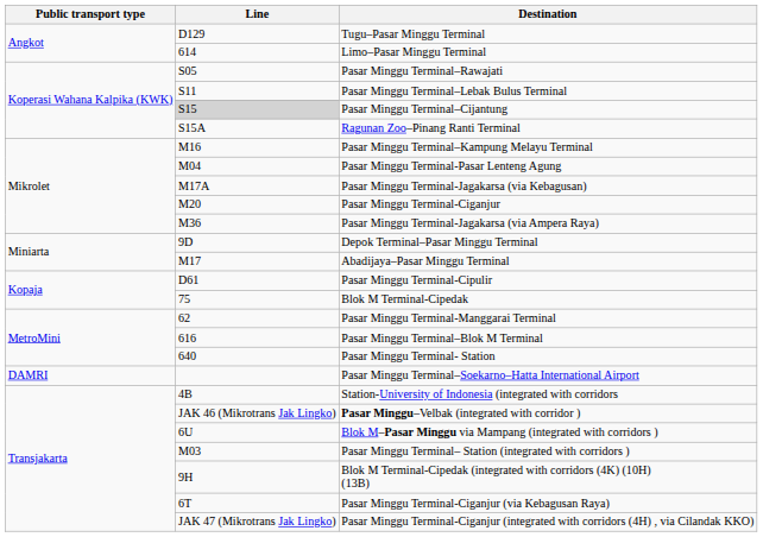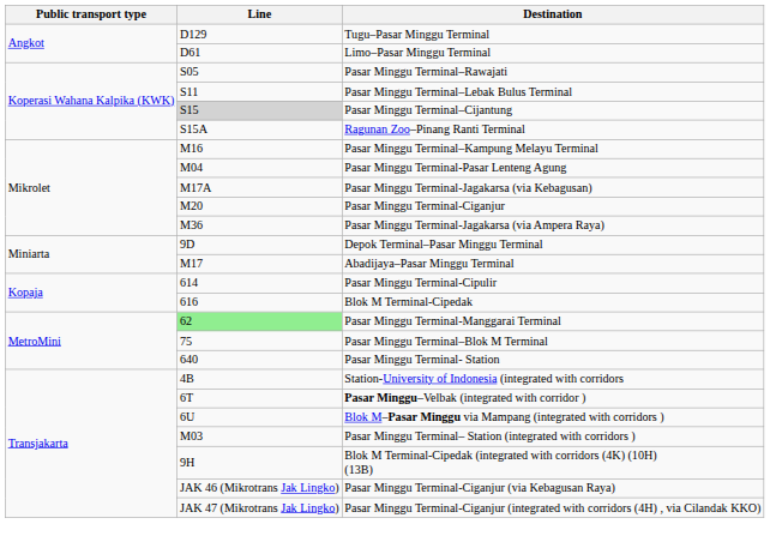 <table class="wikitable">
 <tr>
 <th>Public transport type</th>
 <th>Line</th>
 <th>Destination</th>
 </tr>
 <tr>
 <td rowspan="2"><a href='#'>Angkot</a></td>
 <td>D129</td>
 <td>Tugu–Pasar Minggu Terminal</td>
 </tr>
 <tr>
-<td>614</td>
+<td>D61</td>
 <td>Limo–Pasar Minggu Terminal</td>
 </tr>
 <tr>
 <td rowspan="4"><a href='#'>Koperasi Wahana Kalpika (KWK)</a></td>
 <td>S05</td>
 <td>Pasar Minggu Terminal–Rawajati</td>
 </tr>
 <tr>
 <td>S11</td>
 <td>Pasar Minggu Terminal–Lebak Bulus Terminal</td>
 </tr>
 <tr>
 <td style="background: lightgrey;">S15</td>
 <td>Pasar Minggu Terminal–Cijantung</td>
 </tr>
 <tr>
 <td>S15A</td>
 <td><a href='#'>Ragunan Zoo</a>–Pinang Ranti Terminal</td>
 </tr>
 <tr>
 <td rowspan="5">Mikrolet</td>
 <td>M16</td>
 <td>Pasar Minggu Terminal–Kampung Melayu Terminal</td>
 </tr>
 <tr>
 <td>M04</td>
 <td>Pasar Minggu Terminal-Pasar Lenteng Agung</td>
 </tr>
 <tr>
 <td>M17A</td>
 <td>Pasar Minggu Terminal-Jagakarsa (via Kebagusan)</td>
 </tr>
 <tr>
 <td>M20</td>
 <td>Pasar Minggu Terminal-Ciganjur</td>
 </tr>
 <tr>
 <td>M36</td>
 <td>Pasar Minggu Terminal-Jagakarsa (via Ampera Raya)</td>
 </tr>
 <tr>
 <td rowspan="2">Miniarta</td>
 <td>9D</td>
 <td>Depok Terminal–Pasar Minggu Terminal</td>
 </tr>
 <tr>
 <td>M17</td>
 <td>Abadijaya–Pasar Minggu Terminal</td>
 </tr>
 <tr>
 <td rowspan="2"><a href='#'>Kopaja</a></td>
-<td>D61</td>
+<td>614</td>
 <td>Pasar Minggu Terminal-Cipulir</td>
 </tr>
 <tr>
-<td>75</td>
+<td>616</td>
 <td>Blok M Terminal-Cipedak</td>
 </tr>
 <tr>
 <td rowspan="3"><a href='#'>MetroMini</a></td>
-<td>62</td>
+<td style="background: lightgreen;">62</td>
 <td>Pasar Minggu Terminal-Manggarai Terminal</td>
 </tr>
 <tr>
-<td>616</td>
+<td>75</td>
 <td>Pasar Minggu Terminal–Blok M Terminal</td>
 </tr>
 <tr>
 <td>640</td>
 <td>Pasar Minggu Terminal- Station</td>
 </tr>
 <tr>
-<td><a href='#'>DAMRI</a></td>
-<td></td>
-<td>Pasar Minggu Terminal–<a href='#'>Soekarno–Hatta International Airport</a></td>
-</tr>
-<tr>
 <td rowspan="7"><a href='#'>Transjakarta</a></td>
 <td>4B</td>
 <td> Station-<a href='#'>University of Indonesia</a> (integrated with corridors <br></td>
 </tr>
 <tr>
-<td>JAK 46 (Mikrotrans <a href='#'>Jak Lingko</a>)</td>
+<td>6T</td>
 <td><strong>Pasar Minggu</strong>–Velbak (integrated with corridor )</td>
 </tr>
 <tr>
 <td>6U</td>
 <td><a href='#'>Blok M</a>–<strong>Pasar Minggu</strong> via Mampang (integrated with corridors  )</td>
 </tr>
 <tr>
 <td>M03</td>
 <td>Pasar Minggu Terminal– Station (integrated with corridors        )</td>
 </tr>
 <tr>
 <td>9H</td>
 <td>Blok M Terminal-Cipedak (integrated with corridors   (4K)      (10H)<br> (13B)</td>
 </tr>
 <tr>
-<td>6T</td>
+<td>JAK 46 (Mikrotrans <a href='#'>Jak Lingko</a>)</td>
 <td>Pasar Minggu Terminal-Ciganjur (via Kebagusan Raya)</td>
 </tr>
 <tr>
 <td>JAK 47 (Mikrotrans <a href='#'>Jak Lingko</a>)</td>
 <td>Pasar Minggu Terminal-Ciganjur (integrated with corridors  (4H)    , via Cilandak KKO)</td>
 </tr>
 </table>
